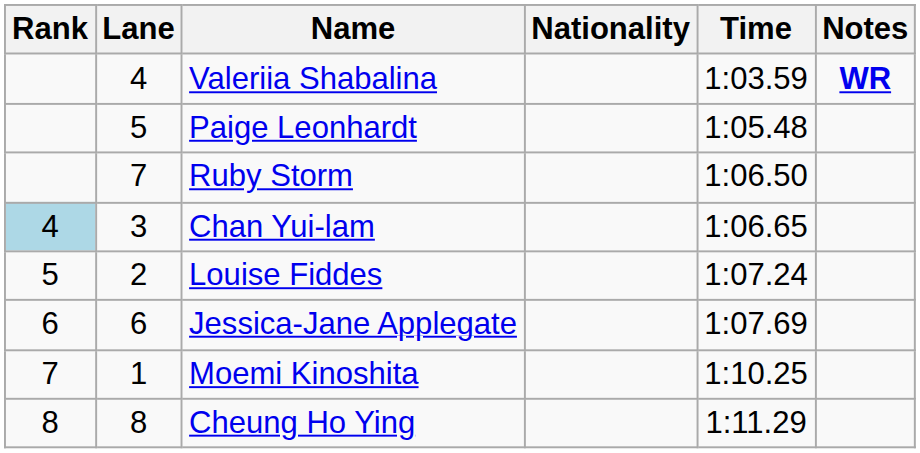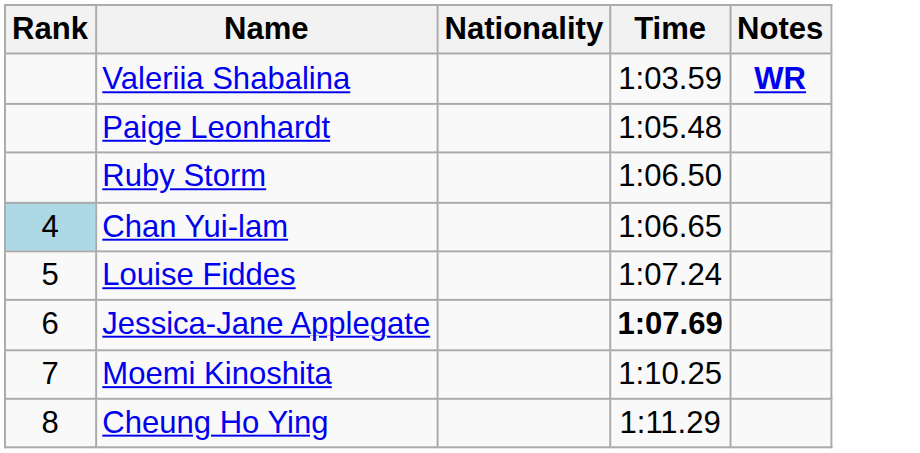 <table class="wikitable sortable" style="text-align:center">
 <tr>
 <th>Rank</th>
-<th>Lane</th>
 <th>Name</th>
 <th>Nationality</th>
 <th>Time</th>
 <th>Notes</th>
 </tr>
 <tr>
 <td></td>
-<td>4</td>
 <td align=left><a href='#'>Valeriia Shabalina</a></td>
 <td align=left></td>
 <td>1:03.59</td>
 <td><strong><a href='#'>WR</a></strong></td>
 </tr>
 <tr>
 <td></td>
-<td>5</td>
 <td align=left><a href='#'>Paige Leonhardt</a></td>
 <td align=left></td>
 <td>1:05.48</td>
 <td></td>
 </tr>
 <tr>
 <td></td>
-<td>7</td>
 <td align=left><a href='#'>Ruby Storm</a></td>
 <td align=left></td>
 <td>1:06.50</td>
 <td></td>
 </tr>
 <tr>
 <td style="background: lightblue;">4</td>
-<td>3</td>
 <td align=left><a href='#'>Chan Yui-lam</a></td>
 <td align=left></td>
 <td>1:06.65</td>
 <td></td>
 </tr>
 <tr>
 <td>5</td>
-<td>2</td>
 <td align=left><a href='#'>Louise Fiddes</a></td>
 <td align=left></td>
 <td>1:07.24</td>
 <td></td>
 </tr>
 <tr>
 <td>6</td>
-<td>6</td>
 <td align=left><a href='#'>Jessica-Jane Applegate</a></td>
 <td align=left></td>
-<td>1:07.69</td>
+<td><strong>1:07.69</strong></td>
 <td></td>
 </tr>
 <tr>
 <td>7</td>
-<td>1</td>
 <td align=left><a href='#'>Moemi Kinoshita</a></td>
 <td align=left></td>
 <td>1:10.25</td>
 <td></td>
 </tr>
 <tr>
 <td>8</td>
-<td>8</td>
 <td align=left><a href='#'>Cheung Ho Ying</a></td>
 <td align=left></td>
 <td>1:11.29</td>
 <td></td>
 </tr>
 </table>
